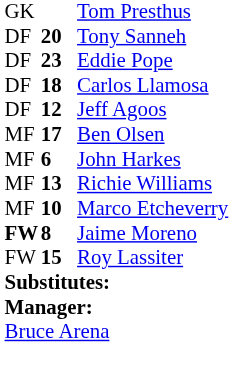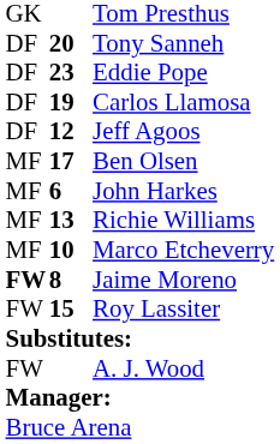 <table style="font-size:90%; margin:0.2em auto;" cellspacing="0" cellpadding="0">
 <tr>
 <th width="25"></th>
 <th width="25"></th>
 </tr>
 <tr>
 <td>GK</td>
 <td></td>
 <td> <a href='#'>Tom Presthus</a></td>
 </tr>
 <tr>
 <td>DF</td>
 <td><strong>20</strong></td>
 <td> <a href='#'>Tony Sanneh</a></td>
 <td></td>
 <td></td>
 </tr>
 <tr>
 <td>DF</td>
 <td><strong>23</strong></td>
 <td> <a href='#'>Eddie Pope</a></td>
 <td></td>
 </tr>
 <tr>
 <td>DF</td>
-<td><strong>18</strong></td>
+<td><strong>19</strong></td>
 <td> <a href='#'>Carlos Llamosa</a></td>
 </tr>
 <tr>
 <td>DF</td>
 <td><strong>12</strong></td>
 <td> <a href='#'>Jeff Agoos</a></td>
 </tr>
 <tr>
 <td>MF</td>
 <td><strong>17</strong></td>
 <td> <a href='#'>Ben Olsen</a></td>
 </tr>
 <tr>
 <td>MF</td>
 <td><strong>6</strong></td>
 <td> <a href='#'>John Harkes</a></td>
 </tr>
 <tr>
 <td>MF</td>
 <td><strong>13</strong></td>
 <td> <a href='#'>Richie Williams</a></td>
 </tr>
 <tr>
 <td>MF</td>
 <td><strong>10</strong></td>
 <td> <a href='#'>Marco Etcheverry</a></td>
 </tr>
 <tr>
 <td><strong>FW</strong></td>
 <td><strong>8</strong></td>
 <td> <a href='#'>Jaime Moreno</a></td>
 </tr>
 <tr>
 <td>FW</td>
 <td><strong>15</strong></td>
 <td> <a href='#'>Roy Lassiter</a></td>
 </tr>
 <tr>
 <td colspan=3><strong>Substitutes:</strong></td>
 </tr>
 <tr>
+<td>FW</td>
+<td></td>
+<td> <a href='#'>A. J. Wood</a></td>
+<td></td>
+<td></td>
+</tr>
+<tr>
 <td colspan=3><strong>Manager:</strong></td>
 </tr>
 <tr>
 <td colspan=4> <a href='#'>Bruce Arena</a></td>
 </tr>
 </table>
